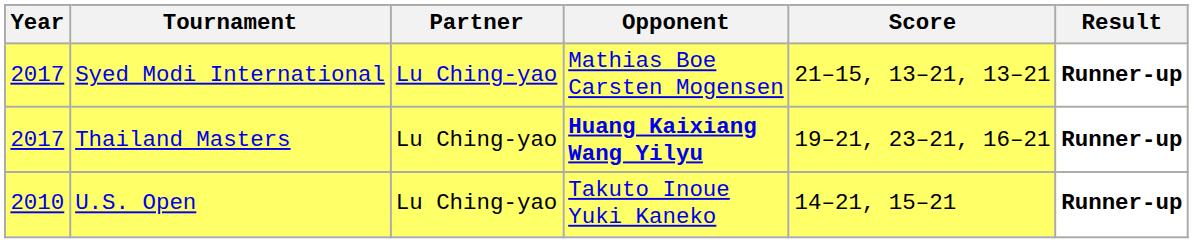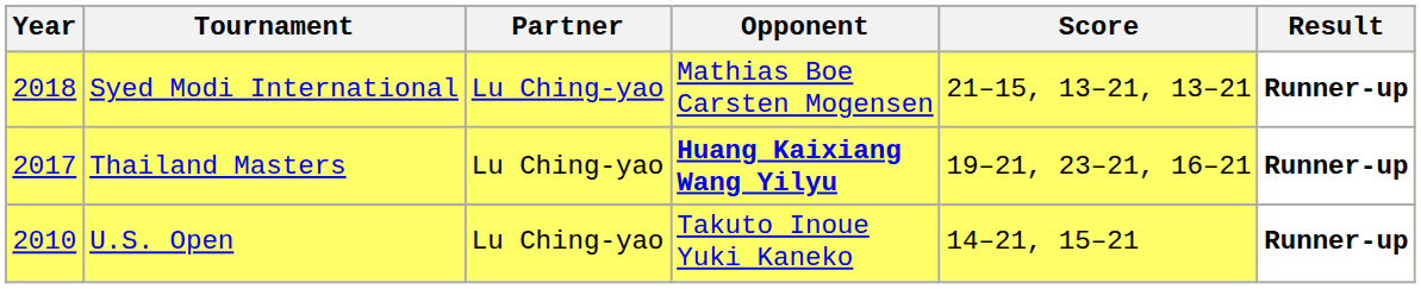 <table class="sortable wikitable" style="font-size: 90%;">
 <tr>
 <th>Year</th>
 <th>Tournament</th>
 <th>Partner</th>
 <th>Opponent</th>
 <th>Score</th>
 <th>Result</th>
 </tr>
 <tr style="background:#FFFF67">
-<td align="center"><a href='#'>2017</a></td>
+<td align="center"><a href='#'>2018</a></td>
 <td align="left"><a href='#'>Syed Modi International</a></td>
 <td align="left"> <a href='#'>Lu Ching-yao</a></td>
 <td align="left"> <a href='#'>Mathias Boe</a> <br>  <a href='#'>Carsten Mogensen</a></td>
 <td align="left">21–15, 13–21, 13–21</td>
 <td style="text-align:left; background:white"> <strong>Runner-up</strong></td>
 </tr>
 <tr style="background:#FFFF67">
 <td align="center"><a href='#'>2017</a></td>
 <td align="left"><a href='#'>Thailand Masters</a></td>
 <td align="left"> Lu Ching-yao</td>
 <td align="left"><strong> <a href='#'>Huang Kaixiang</a> <br>  <a href='#'>Wang Yilyu</a></strong></td>
 <td align="left">19–21, 23–21, 16–21</td>
 <td style="text-align:left; background:white"> <strong>Runner-up</strong></td>
 </tr>
 <tr style="background:#FFFF67">
 <td align="center"><a href='#'>2010</a></td>
 <td align="left"><a href='#'>U.S. Open</a></td>
 <td align="left"> Lu Ching-yao</td>
 <td align="left"> <a href='#'>Takuto Inoue</a> <br>  <a href='#'>Yuki Kaneko</a></td>
 <td align="left">14–21, 15–21</td>
 <td style="text-align:left; background:white"> <strong>Runner-up</strong></td>
 </tr>
 </table>
